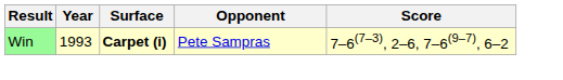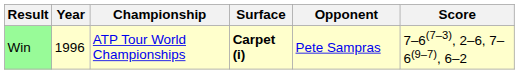 <table class="sortable wikitable">
 <tr>
 <th style="width:40px">Result</th>
 <th width=40>Year</th>
+<th width=200>Championship</th>
 <th width=75>Surface</th>
 <th width=160>Opponent</th>
 <th width=200 class="unsortable">Score</th>
 </tr>
 <tr style="background:#ffc;">
 <td bgcolor=98FB98>Win</td>
-<td>1993</td>
+<td>1996</td>
+<td><a href='#'>ATP Tour World Championships</a></td>
 <td><strong>Carpet (i)</strong></td>
 <td> <a href='#'>Pete Sampras</a></td>
 <td>7–6<sup>(7–3)</sup>, 2–6, 7–6<sup>(9–7)</sup>, 6–2</td>
 </tr>
 </table>
